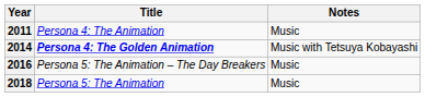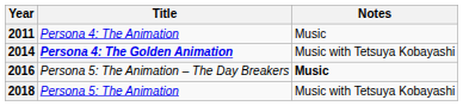 <table class="wikitable sortable"  width="auto">
 <tr>
 <th scope="col">Year</th>
 <th scope="col">Title</th>
 <th scope="col">Notes</th>
 </tr>
 <tr>
 <th scope=row>2011</th>
 <td><em><a href='#'>Persona 4: The Animation</a></em></td>
 <td>Music</td>
 </tr>
 <tr>
 <th scope=row>2014</th>
 <td><strong><em><a href='#'>Persona 4: The Golden Animation</a></em></strong></td>
 <td>Music with Tetsuya Kobayashi</td>
 </tr>
 <tr>
 <th scope=row>2016</th>
 <td><em>Persona 5: The Animation – The Day Breakers</em></td>
-<td>Music</td>
+<td><strong>Music</strong></td>
 </tr>
 <tr>
 <th scope=row>2018</th>
 <td><em><a href='#'>Persona 5: The Animation</a></em></td>
-<td>Music</td>
+<td>Music with Tetsuya Kobayashi</td>
 </tr>
 </table>
